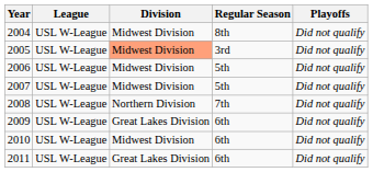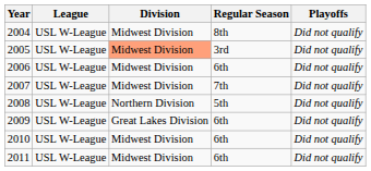 <table class="wikitable">
 <tr>
 <th>Year</th>
 <th>League</th>
 <th>Division</th>
 <th>Regular Season</th>
 <th>Playoffs</th>
 </tr>
 <tr>
 <td>2004</td>
 <td>USL W-League</td>
 <td>Midwest Division</td>
 <td>8th</td>
 <td><em>Did not qualify</em></td>
 </tr>
 <tr>
 <td>2005</td>
 <td>USL W-League</td>
 <td style="background: lightsalmon;">Midwest Division</td>
 <td>3rd</td>
 <td><em>Did not qualify</em></td>
 </tr>
 <tr>
 <td>2006</td>
 <td>USL W-League</td>
 <td>Midwest Division</td>
-<td>5th</td>
+<td>6th</td>
 <td><em>Did not qualify</em></td>
 </tr>
 <tr>
 <td>2007</td>
 <td>USL W-League</td>
 <td>Midwest Division</td>
-<td>5th</td>
+<td>7th</td>
 <td><em>Did not qualify</em></td>
 </tr>
 <tr>
 <td>2008</td>
 <td>USL W-League</td>
 <td>Northern Division</td>
-<td>7th</td>
+<td>5th</td>
 <td><em>Did not qualify</em></td>
 </tr>
 <tr>
 <td>2009</td>
 <td>USL W-League</td>
 <td>Great Lakes Division</td>
 <td>6th</td>
 <td><em>Did not qualify</em></td>
 </tr>
 <tr>
 <td>2010</td>
 <td>USL W-League</td>
 <td>Midwest Division</td>
 <td>6th</td>
 <td><em>Did not qualify</em></td>
 </tr>
 <tr>
 <td>2011</td>
 <td>USL W-League</td>
-<td>Great Lakes Division</td>
+<td>Midwest Division</td>
 <td>6th</td>
 <td><em>Did not qualify</em></td>
 </tr>
 </table>
